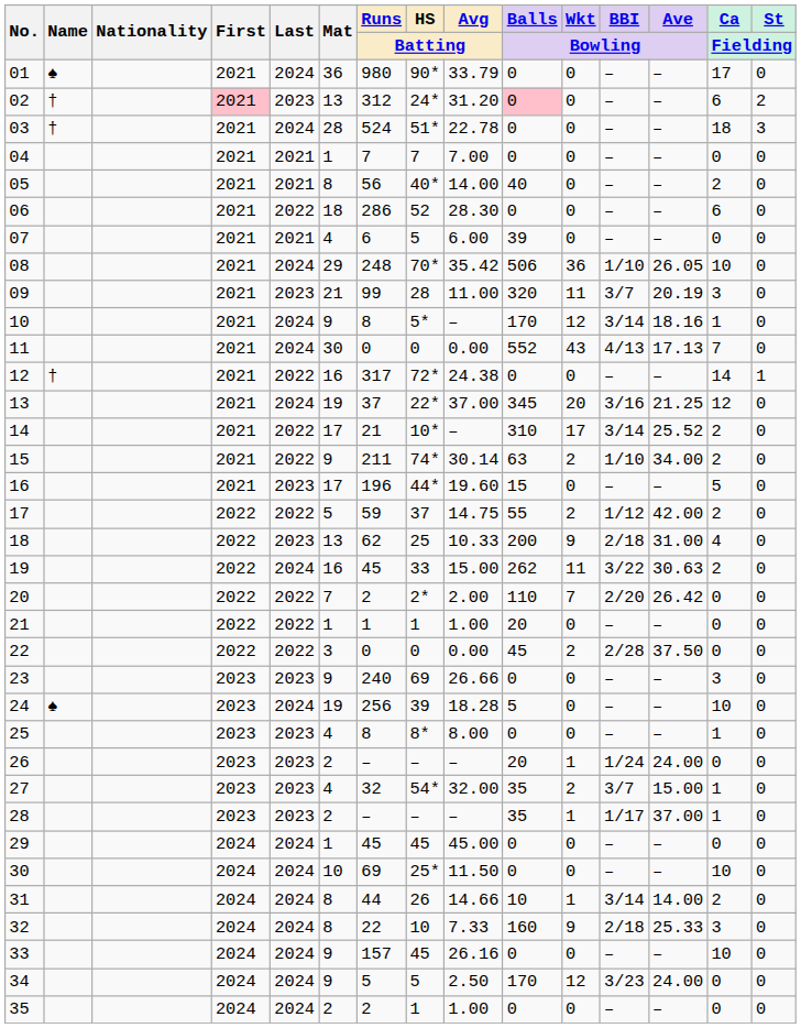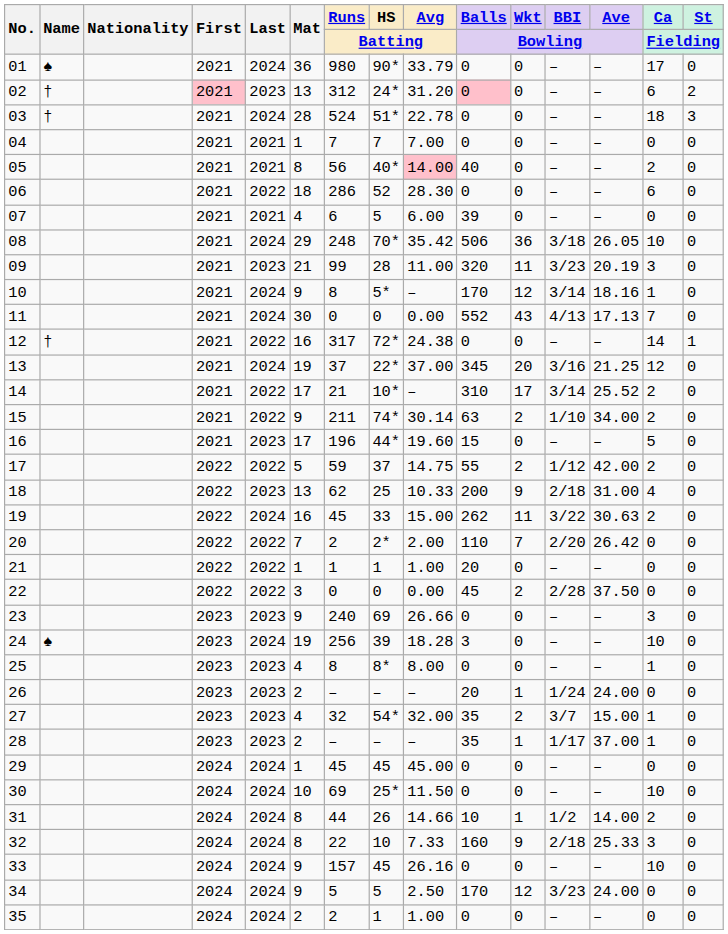 <table class="wikitable sortable">
 <tr align="center">
 <th rowspan="2">No.</th>
 <th rowspan="2">Name</th>
 <th rowspan="2">Nationality</th>
 <th rowspan="2">First</th>
 <th rowspan="2">Last</th>
 <th rowspan="2">Mat</th>
 <th style="background:#faecc8"><a href='#'>Runs</a></th>
 <th style="background:#faecc8">HS</th>
 <th style="background:#faecc8"><a href='#'>Avg</a></th>
 <th style="background:#ddcef2"><a href='#'>Balls</a></th>
 <th style="background:#ddcef2"><a href='#'>Wkt</a></th>
 <th style="background:#ddcef2"><a href='#'>BBI</a></th>
 <th style="background:#ddcef2"><a href='#'>Ave</a></th>
 <th style="background:#cef2e0"><a href='#'>Ca</a></th>
 <th style="background:#cef2e0"><a href='#'>St</a></th>
 </tr>
 <tr class="unsortable">
 <th colspan=3 style="background:#faecc8"><a href='#'>Batting</a></th>
 <th colspan=4 style="background:#ddcef2"><a href='#'>Bowling</a></th>
 <th colspan=2 style="background:#cef2e0"><a href='#'>Fielding</a></th>
 </tr>
 <tr>
 <td><span>0</span>1</td>
 <td> ♠</td>
 <td></td>
 <td>2021</td>
 <td>2024</td>
 <td>36</td>
 <td>980</td>
 <td>90*</td>
 <td>33.79</td>
 <td>0</td>
 <td>0</td>
 <td>–</td>
 <td>–</td>
 <td>17</td>
 <td>0</td>
 </tr>
 <tr>
 <td><span>0</span>2</td>
 <td><strong></strong> †</td>
 <td></td>
 <td style="background: pink;">2021</td>
 <td>2023</td>
 <td>13</td>
 <td>312</td>
 <td>24*</td>
 <td>31.20</td>
 <td style="background: pink;">0</td>
 <td>0</td>
 <td>–</td>
 <td>–</td>
 <td>6</td>
 <td>2</td>
 </tr>
 <tr>
 <td><span>0</span>3</td>
 <td> †</td>
 <td></td>
 <td>2021</td>
 <td>2024</td>
 <td>28</td>
 <td>524</td>
 <td>51*</td>
 <td>22.78</td>
 <td>0</td>
 <td>0</td>
 <td>–</td>
 <td>–</td>
 <td>18</td>
 <td>3</td>
 </tr>
 <tr>
 <td><span>0</span>4</td>
 <td></td>
 <td></td>
 <td>2021</td>
 <td>2021</td>
 <td>1</td>
 <td>7</td>
 <td>7</td>
 <td>7.00</td>
 <td>0</td>
 <td>0</td>
 <td>–</td>
 <td>–</td>
 <td>0</td>
 <td>0</td>
 </tr>
 <tr>
 <td><span>0</span>5</td>
 <td><strong></strong></td>
 <td></td>
 <td>2021</td>
 <td>2021</td>
 <td>8</td>
 <td>56</td>
 <td>40*</td>
-<td>14.00</td>
+<td style="background: pink;">14.00</td>
 <td>40</td>
 <td>0</td>
 <td>–</td>
 <td>–</td>
 <td>2</td>
 <td>0</td>
 </tr>
 <tr>
 <td><span>0</span>6</td>
 <td></td>
 <td></td>
 <td>2021</td>
 <td>2022</td>
 <td>18</td>
 <td>286</td>
 <td>52</td>
 <td>28.30</td>
 <td>0</td>
 <td>0</td>
 <td>–</td>
 <td>–</td>
 <td>6</td>
 <td>0</td>
 </tr>
 <tr>
 <td><span>0</span>7</td>
 <td></td>
 <td></td>
 <td>2021</td>
 <td>2021</td>
 <td>4</td>
 <td>6</td>
 <td>5</td>
 <td>6.00</td>
 <td>39</td>
 <td>0</td>
 <td>–</td>
 <td>–</td>
 <td>0</td>
 <td>0</td>
 </tr>
 <tr>
 <td><span>0</span>8</td>
 <td></td>
 <td></td>
 <td>2021</td>
 <td>2024</td>
 <td>29</td>
 <td>248</td>
 <td>70*</td>
 <td>35.42</td>
 <td>506</td>
 <td>36</td>
-<td>1/10</td>
+<td>3/18</td>
 <td>26.05</td>
 <td>10</td>
 <td>0</td>
 </tr>
 <tr>
 <td><span>0</span>9</td>
 <td></td>
 <td></td>
 <td>2021</td>
 <td>2023</td>
 <td>21</td>
 <td>99</td>
 <td>28</td>
 <td>11.00</td>
 <td>320</td>
 <td>11</td>
-<td>3/7</td>
+<td>3/23</td>
 <td>20.19</td>
 <td>3</td>
 <td>0</td>
 </tr>
 <tr>
 <td>10</td>
 <td></td>
 <td></td>
 <td>2021</td>
 <td>2024</td>
 <td>9</td>
 <td>8</td>
 <td>5*</td>
 <td>–</td>
 <td>170</td>
 <td>12</td>
 <td>3/14</td>
 <td>18.16</td>
 <td>1</td>
 <td>0</td>
 </tr>
 <tr>
 <td>11</td>
 <td></td>
 <td></td>
 <td>2021</td>
 <td>2024</td>
 <td>30</td>
 <td>0</td>
 <td>0</td>
 <td>0.00</td>
 <td>552</td>
 <td>43</td>
 <td>4/13</td>
 <td>17.13</td>
 <td>7</td>
 <td>0</td>
 </tr>
 <tr>
 <td>12</td>
 <td><strong></strong> †</td>
 <td></td>
 <td>2021</td>
 <td>2022</td>
 <td>16</td>
 <td>317</td>
 <td>72*</td>
 <td>24.38</td>
 <td>0</td>
 <td>0</td>
 <td>–</td>
 <td>–</td>
 <td>14</td>
 <td>1</td>
 </tr>
 <tr>
 <td>13</td>
 <td></td>
 <td></td>
 <td>2021</td>
 <td>2024</td>
 <td>19</td>
 <td>37</td>
 <td>22*</td>
 <td>37.00</td>
 <td>345</td>
 <td>20</td>
 <td>3/16</td>
 <td>21.25</td>
 <td>12</td>
 <td>0</td>
 </tr>
 <tr>
 <td>14</td>
 <td></td>
 <td></td>
 <td>2021</td>
 <td>2022</td>
 <td>17</td>
 <td>21</td>
 <td>10*</td>
 <td>–</td>
 <td>310</td>
 <td>17</td>
 <td>3/14</td>
 <td>25.52</td>
 <td>2</td>
 <td>0</td>
 </tr>
 <tr>
 <td>15</td>
 <td><strong></strong></td>
 <td></td>
 <td>2021</td>
 <td>2022</td>
 <td>9</td>
 <td>211</td>
 <td>74*</td>
 <td>30.14</td>
 <td>63</td>
 <td>2</td>
 <td>1/10</td>
 <td>34.00</td>
 <td>2</td>
 <td>0</td>
 </tr>
 <tr>
 <td>16</td>
 <td><strong></strong></td>
 <td></td>
 <td>2021</td>
 <td>2023</td>
 <td>17</td>
 <td>196</td>
 <td>44*</td>
 <td>19.60</td>
 <td>15</td>
 <td>0</td>
 <td>–</td>
 <td>–</td>
 <td>5</td>
 <td>0</td>
 </tr>
 <tr>
 <td>17</td>
 <td><strong></strong></td>
 <td></td>
 <td>2022</td>
 <td>2022</td>
 <td>5</td>
 <td>59</td>
 <td>37</td>
 <td>14.75</td>
 <td>55</td>
 <td>2</td>
 <td>1/12</td>
 <td>42.00</td>
 <td>2</td>
 <td>0</td>
 </tr>
 <tr>
 <td>18</td>
 <td></td>
 <td></td>
 <td>2022</td>
 <td>2023</td>
 <td>13</td>
 <td>62</td>
 <td>25</td>
 <td>10.33</td>
 <td>200</td>
 <td>9</td>
 <td>2/18</td>
 <td>31.00</td>
 <td>4</td>
 <td>0</td>
 </tr>
 <tr>
 <td>19</td>
 <td></td>
 <td></td>
 <td>2022</td>
 <td>2024</td>
 <td>16</td>
 <td>45</td>
 <td>33</td>
 <td>15.00</td>
 <td>262</td>
 <td>11</td>
 <td>3/22</td>
 <td>30.63</td>
 <td>2</td>
 <td>0</td>
 </tr>
 <tr>
 <td>20</td>
 <td></td>
 <td></td>
 <td>2022</td>
 <td>2022</td>
 <td>7</td>
 <td>2</td>
 <td>2*</td>
 <td>2.00</td>
 <td>110</td>
 <td>7</td>
 <td>2/20</td>
 <td>26.42</td>
 <td>0</td>
 <td>0</td>
 </tr>
 <tr>
 <td>21</td>
 <td></td>
 <td></td>
 <td>2022</td>
 <td>2022</td>
 <td>1</td>
 <td>1</td>
 <td>1</td>
 <td>1.00</td>
 <td>20</td>
 <td>0</td>
 <td>–</td>
 <td>–</td>
 <td>0</td>
 <td>0</td>
 </tr>
 <tr>
 <td>22</td>
 <td></td>
 <td></td>
 <td>2022</td>
 <td>2022</td>
 <td>3</td>
 <td>0</td>
 <td>0</td>
 <td>0.00</td>
 <td>45</td>
 <td>2</td>
 <td>2/28</td>
 <td>37.50</td>
 <td>0</td>
 <td>0</td>
 </tr>
 <tr>
 <td>23</td>
 <td><strong></strong></td>
 <td></td>
 <td>2023</td>
 <td>2023</td>
 <td>9</td>
 <td>240</td>
 <td>69</td>
 <td>26.66</td>
 <td>0</td>
 <td>0</td>
 <td>–</td>
 <td>–</td>
 <td>3</td>
 <td>0</td>
 </tr>
 <tr>
 <td>24</td>
 <td> ♠</td>
 <td></td>
 <td>2023</td>
 <td>2024</td>
 <td>19</td>
 <td>256</td>
 <td>39</td>
 <td>18.28</td>
-<td>5</td>
+<td>3</td>
 <td>0</td>
 <td>–</td>
 <td>–</td>
 <td>10</td>
 <td>0</td>
 </tr>
 <tr>
 <td>25</td>
 <td></td>
 <td></td>
 <td>2023</td>
 <td>2023</td>
 <td>4</td>
 <td>8</td>
 <td>8*</td>
 <td>8.00</td>
 <td>0</td>
 <td>0</td>
 <td>–</td>
 <td>–</td>
 <td>1</td>
 <td>0</td>
 </tr>
 <tr>
 <td>26</td>
 <td></td>
 <td></td>
 <td>2023</td>
 <td>2023</td>
 <td>2</td>
 <td>–</td>
 <td>–</td>
 <td>–</td>
 <td>20</td>
 <td>1</td>
 <td>1/24</td>
 <td>24.00</td>
 <td>0</td>
 <td>0</td>
 </tr>
 <tr>
 <td>27</td>
 <td></td>
 <td></td>
 <td>2023</td>
 <td>2023</td>
 <td>4</td>
 <td>32</td>
 <td>54*</td>
 <td>32.00</td>
 <td>35</td>
 <td>2</td>
 <td>3/7</td>
 <td>15.00</td>
 <td>1</td>
 <td>0</td>
 </tr>
 <tr>
 <td>28</td>
 <td><strong></strong></td>
 <td></td>
 <td>2023</td>
 <td>2023</td>
 <td>2</td>
 <td>–</td>
 <td>–</td>
 <td>–</td>
 <td>35</td>
 <td>1</td>
 <td>1/17</td>
 <td>37.00</td>
 <td>1</td>
 <td>0</td>
 </tr>
 <tr>
 <td>29</td>
 <td><strong></strong></td>
 <td></td>
 <td>2024</td>
 <td>2024</td>
 <td>1</td>
 <td>45</td>
 <td>45</td>
 <td>45.00</td>
 <td>0</td>
 <td>0</td>
 <td>–</td>
 <td>–</td>
 <td>0</td>
 <td>0</td>
 </tr>
 <tr>
 <td>30</td>
 <td></td>
 <td></td>
 <td>2024</td>
 <td>2024</td>
 <td>10</td>
 <td>69</td>
 <td>25*</td>
 <td>11.50</td>
 <td>0</td>
 <td>0</td>
 <td>–</td>
 <td>–</td>
 <td>10</td>
 <td>0</td>
 </tr>
 <tr>
 <td>31</td>
 <td></td>
 <td></td>
 <td>2024</td>
 <td>2024</td>
 <td>8</td>
 <td>44</td>
 <td>26</td>
 <td>14.66</td>
 <td>10</td>
 <td>1</td>
-<td>3/14</td>
+<td>1/2</td>
 <td>14.00</td>
 <td>2</td>
 <td>0</td>
 </tr>
 <tr>
 <td>32</td>
 <td></td>
 <td></td>
 <td>2024</td>
 <td>2024</td>
 <td>8</td>
 <td>22</td>
 <td>10</td>
 <td>7.33</td>
 <td>160</td>
 <td>9</td>
 <td>2/18</td>
 <td>25.33</td>
 <td>3</td>
 <td>0</td>
 </tr>
 <tr>
 <td>33</td>
 <td><strong></strong></td>
 <td></td>
 <td>2024</td>
 <td>2024</td>
 <td>9</td>
 <td>157</td>
 <td>45</td>
 <td>26.16</td>
 <td>0</td>
 <td>0</td>
 <td>–</td>
 <td>–</td>
 <td>10</td>
 <td>0</td>
 </tr>
 <tr>
 <td>34</td>
 <td><strong></strong></td>
 <td></td>
 <td>2024</td>
 <td>2024</td>
 <td>9</td>
 <td>5</td>
 <td>5</td>
 <td>2.50</td>
 <td>170</td>
 <td>12</td>
 <td>3/23</td>
 <td>24.00</td>
 <td>0</td>
 <td>0</td>
 </tr>
 <tr>
 <td>35</td>
 <td><strong></strong></td>
 <td></td>
 <td>2024</td>
 <td>2024</td>
 <td>2</td>
 <td>2</td>
 <td>1</td>
 <td>1.00</td>
 <td>0</td>
 <td>0</td>
 <td>–</td>
 <td>–</td>
 <td>0</td>
 <td>0</td>
 </tr>
 </table>
